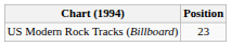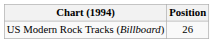 <table class="wikitable">
 <tr>
 <th>Chart (1994)</th>
 <th>Position</th>
 </tr>
 <tr>
 <td>US Modern Rock Tracks (<em>Billboard</em>)</td>
-<td align="center">23</td>
+<td align="center">26</td>
 </tr>
 </table>
